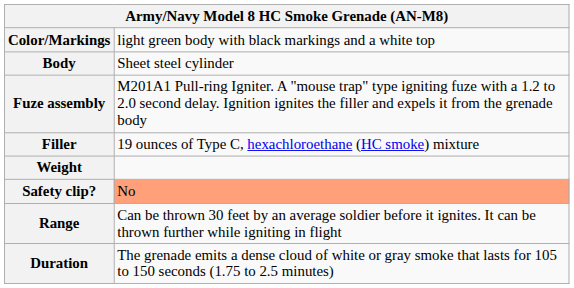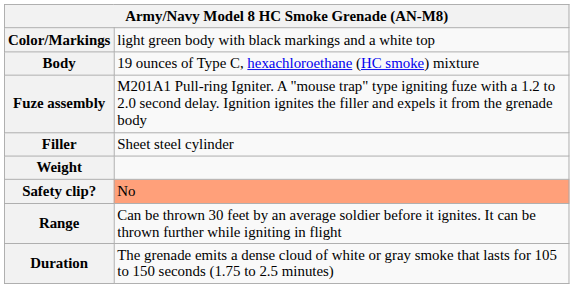 <table class="wikitable">
 <tr>
 <th colspan=2><strong>Army/Navy Model 8 HC Smoke Grenade (AN-M8)</strong></th>
 </tr>
 <tr>
 <th>Color/Markings</th>
 <td>light green body with black markings and a white top</td>
 </tr>
 <tr>
 <th>Body</th>
-<td>Sheet steel cylinder</td>
+<td>19 ounces of Type C, <a href='#'>hexachloroethane</a> (<a href='#'>HC smoke</a>) mixture</td>
 </tr>
 <tr>
 <th>Fuze assembly</th>
 <td>M201A1 Pull-ring Igniter. A "mouse trap" type igniting fuze with a 1.2 to 2.0 second delay. Ignition ignites the filler and expels it from the grenade body</td>
 </tr>
 <tr>
 <th>Filler</th>
-<td>19 ounces of Type C, <a href='#'>hexachloroethane</a> (<a href='#'>HC smoke</a>) mixture</td>
+<td>Sheet steel cylinder</td>
 </tr>
 <tr>
 <th>Weight</th>
 <td></td>
 </tr>
 <tr>
 <th>Safety clip?</th>
 <td style="background: lightsalmon;">No</td>
 </tr>
 <tr>
 <th>Range</th>
 <td>Can be thrown 30 feet by an average soldier before it ignites. It can be thrown further while igniting in flight</td>
 </tr>
 <tr>
 <th>Duration</th>
 <td>The grenade emits a dense cloud of white or gray smoke that lasts for 105 to 150 seconds (1.75 to 2.5 minutes)</td>
 </tr>
 </table>
